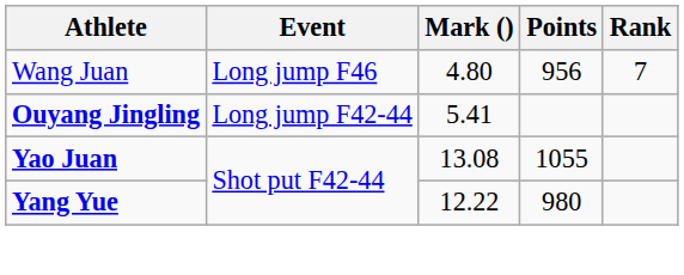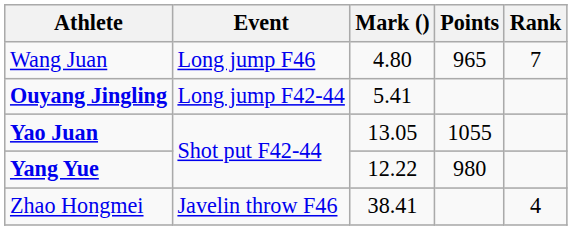 <table class="wikitable" style="text-align: center; font-size:90%">
 <tr>
 <th>Athlete</th>
 <th>Event</th>
 <th>Mark ()</th>
 <th>Points</th>
 <th>Rank</th>
 </tr>
 <tr>
 <td align=left><a href='#'>Wang Juan</a></td>
 <td align=left><a href='#'>Long jump F46</a></td>
 <td>4.80 </td>
-<td>956</td>
+<td>965</td>
 <td>7</td>
 </tr>
 <tr>
 <td align=left><strong><a href='#'>Ouyang Jingling</a></strong></td>
 <td align=left><a href='#'>Long jump F42-44</a></td>
 <td>5.41 </td>
 <td></td>
 <td></td>
 </tr>
 <tr>
 <td align=left><strong><a href='#'>Yao Juan</a></strong></td>
 <td align=left rowspan=2><a href='#'>Shot put F42-44</a></td>
-<td>13.08 </td>
+<td>13.05 </td>
 <td>1055</td>
 <td></td>
 </tr>
 <tr>
 <td align=left><strong><a href='#'>Yang Yue</a></strong></td>
 <td>12.22</td>
 <td>980</td>
 <td></td>
 </tr>
+<tr>
+<td align=left><a href='#'>Zhao Hongmei</a></td>
+<td align=left><a href='#'>Javelin throw F46</a></td>
+<td>38.41 </td>
+<td></td>
+<td>4</td>
+</tr>
 </table>
